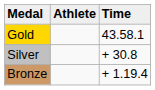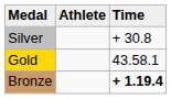 <table class="wikitable">
 <tr style="background:#efefef;">
 <td><strong>Medal</strong></td>
 <td><strong>Athlete</strong></td>
 <td><strong>Time</strong></td>
 </tr>
 <tr>
+<td style="background:silver;">Silver</td>
+<td></td>
+<td>+ 30.8</td>
+</tr>
+<tr>
 <td style="background:gold;">Gold</td>
 <td></td>
 <td>43.58.1</td>
 </tr>
 <tr>
-<td style="background:silver;">Silver</td>
-<td></td>
-<td>+ 30.8</td>
-</tr>
-<tr>
 <td style="background:#c96;">Bronze</td>
 <td></td>
-<td>+ 1.19.4</td>
+<td><strong>+ 1.19.4</strong></td>
 </tr>
 </table>
